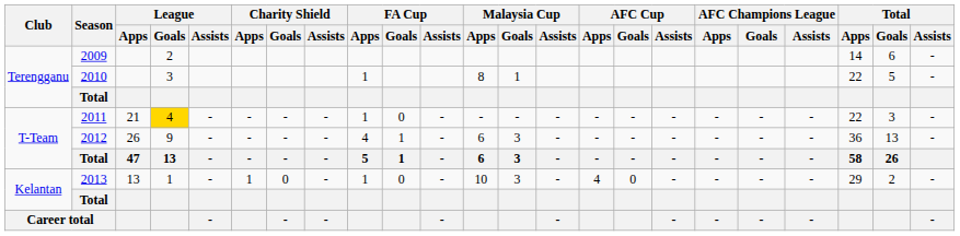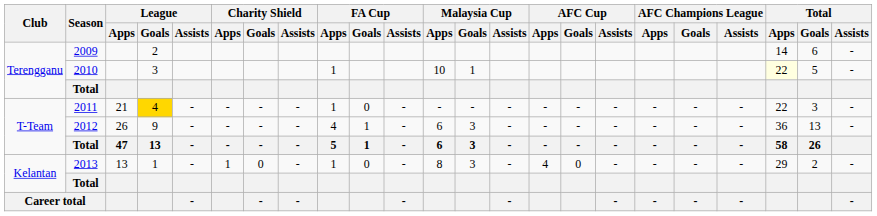 <table class="wikitable" style="text-align: center;">
 <tr>
 <th rowspan="2">Club</th>
 <th rowspan="2">Season</th>
 <th colspan="3">League</th>
 <th colspan="3">Charity Shield</th>
 <th colspan="3">FA Cup</th>
 <th colspan="3">Malaysia Cup</th>
 <th colspan="3">AFC Cup</th>
 <th colspan="3">AFC Champions League</th>
 <th colspan="3">Total</th>
 </tr>
 <tr>
 <th>Apps</th>
 <th>Goals</th>
 <th>Assists</th>
 <th>Apps</th>
 <th>Goals</th>
 <th>Assists</th>
 <th>Apps</th>
 <th>Goals</th>
 <th>Assists</th>
 <th>Apps</th>
 <th>Goals</th>
 <th>Assists</th>
 <th>Apps</th>
 <th>Goals</th>
 <th>Assists</th>
 <th>Apps</th>
 <th>Goals</th>
 <th>Assists</th>
 <th>Apps</th>
 <th>Goals</th>
 <th>Assists</th>
 </tr>
 <tr>
 <td rowspan="3"><a href='#'>Terengganu</a></td>
 <td><a href='#'>2009</a></td>
 <td></td>
 <td>2</td>
 <td></td>
 <td></td>
 <td></td>
 <td></td>
 <td></td>
 <td></td>
 <td></td>
 <td></td>
 <td></td>
 <td></td>
 <td></td>
 <td></td>
 <td></td>
 <td></td>
 <td></td>
 <td></td>
 <td>14</td>
 <td>6</td>
 <td>-</td>
 </tr>
 <tr>
 <td><a href='#'>2010</a></td>
 <td></td>
 <td>3</td>
 <td></td>
 <td></td>
 <td></td>
 <td></td>
 <td>1</td>
 <td></td>
 <td></td>
-<td>8</td>
+<td>10</td>
 <td>1</td>
 <td></td>
 <td></td>
 <td></td>
 <td></td>
 <td></td>
 <td></td>
 <td></td>
-<td>22</td>
+<td style="background: lightyellow;">22</td>
 <td>5</td>
 <td>-</td>
 </tr>
 <tr>
 <th colspan="1">Total</th>
 <th></th>
 <th></th>
 <th></th>
 <th></th>
 <th></th>
 <th></th>
 <th></th>
 <th></th>
 <th></th>
 <th></th>
 <th></th>
 <th></th>
 <th></th>
 <th></th>
 <th></th>
 <th></th>
 <th></th>
 <th></th>
 <th></th>
 <th></th>
 <th></th>
 </tr>
 <tr>
 <td rowspan="3"><a href='#'>T-Team</a></td>
 <td><a href='#'>2011</a></td>
 <td>21</td>
 <td style="background: gold;">4</td>
 <td>-</td>
 <td>-</td>
 <td>-</td>
 <td>-</td>
 <td>1</td>
 <td>0</td>
 <td>-</td>
 <td>-</td>
 <td>-</td>
 <td>-</td>
 <td>-</td>
 <td>-</td>
 <td>-</td>
 <td>-</td>
 <td>-</td>
 <td>-</td>
 <td>22</td>
 <td>3</td>
 <td>-</td>
 </tr>
 <tr>
 <td><a href='#'>2012</a></td>
 <td>26</td>
 <td>9</td>
 <td>-</td>
 <td>-</td>
 <td>-</td>
 <td>-</td>
 <td>4</td>
 <td>1</td>
 <td>-</td>
 <td>6</td>
 <td>3</td>
 <td>-</td>
 <td>-</td>
 <td>-</td>
 <td>-</td>
 <td>-</td>
 <td>-</td>
 <td>-</td>
 <td>36</td>
 <td>13</td>
 <td>-</td>
 </tr>
 <tr>
 <th colspan="1">Total</th>
 <th>47</th>
 <th>13</th>
 <th>-</th>
 <th>-</th>
 <th>-</th>
 <th>-</th>
 <th>5</th>
 <th>1</th>
 <th>-</th>
 <th>6</th>
 <th>3</th>
 <th>-</th>
 <th>-</th>
 <th>-</th>
 <th>-</th>
 <th>-</th>
 <th>-</th>
 <th>-</th>
 <th>58</th>
 <th>26</th>
 <th></th>
 </tr>
 <tr>
 <td rowspan="2"><a href='#'>Kelantan</a></td>
 <td><a href='#'>2013</a></td>
 <td>13</td>
 <td>1</td>
 <td>-</td>
 <td>1</td>
 <td>0</td>
 <td>-</td>
 <td>1</td>
 <td>0</td>
 <td>-</td>
-<td>10</td>
+<td>8</td>
 <td>3</td>
 <td>-</td>
 <td>4</td>
 <td>0</td>
 <td>-</td>
 <td>-</td>
 <td>-</td>
 <td>-</td>
 <td>29</td>
 <td>2</td>
 <td>-</td>
 </tr>
 <tr>
 <th colspan="1">Total</th>
 <th></th>
 <th></th>
 <th></th>
 <th></th>
 <th></th>
 <th></th>
 <th></th>
 <th></th>
 <th></th>
 <th></th>
 <th></th>
 <th></th>
 <th></th>
 <th></th>
 <th></th>
 <th></th>
 <th></th>
 <th></th>
 <th></th>
 <th></th>
 <th></th>
 </tr>
 <tr>
 <th colspan="2">Career total</th>
 <th></th>
 <th></th>
 <th>-</th>
 <th></th>
 <th>-</th>
 <th>-</th>
 <th></th>
 <th></th>
 <th>-</th>
 <th></th>
 <th></th>
 <th>-</th>
 <th></th>
 <th></th>
 <th>-</th>
 <th>-</th>
 <th>-</th>
 <th>-</th>
 <th></th>
 <th></th>
 <th>-</th>
 </tr>
 </table>
